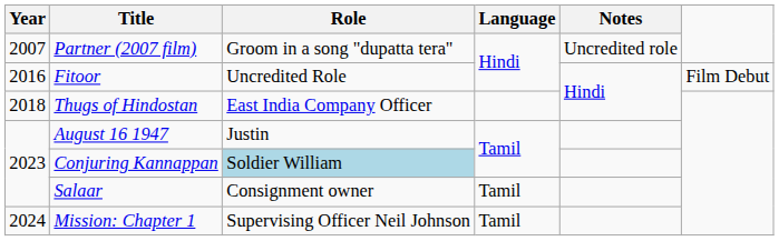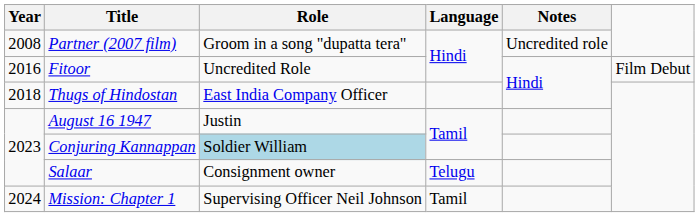 <table class="wikitable">
 <tr>
 <th>Year</th>
 <th>Title</th>
 <th>Role</th>
 <th>Language</th>
 <th>Notes</th>
 </tr>
 <tr>
-<td>2007</td>
+<td>2008</td>
 <td><em><a href='#'>Partner (2007 film)</a></em></td>
 <td>Groom in a song "dupatta tera"</td>
 <td rowspan="2"><a href='#'>Hindi</a></td>
 <td>Uncredited role</td>
 </tr>
 <tr>
 <td>2016</td>
 <td><em><a href='#'>Fitoor</a></em></td>
 <td>Uncredited Role</td>
 <td rowspan="2"><a href='#'>Hindi</a></td>
 <td>Film Debut</td>
 </tr>
 <tr>
 <td>2018</td>
 <td><em><a href='#'>Thugs of Hindostan</a></em></td>
 <td><a href='#'>East India Company</a> Officer</td>
 <td></td>
 </tr>
 <tr>
 <td rowspan="3">2023</td>
 <td><em><a href='#'>August 16 1947</a></em></td>
 <td>Justin</td>
 <td rowspan="2"><a href='#'>Tamil</a></td>
 <td></td>
 </tr>
 <tr>
 <td><em><a href='#'>Conjuring Kannappan</a></em></td>
 <td style="background: lightblue;">Soldier William</td>
 <td></td>
 </tr>
 <tr>
 <td><em><a href='#'>Salaar</a></em></td>
 <td>Consignment owner</td>
-<td>Tamil</td>
+<td><a href='#'>Telugu</a></td>
 <td></td>
 </tr>
 <tr>
 <td>2024</td>
 <td><em><a href='#'>Mission: Chapter 1</a></em></td>
 <td>Supervising Officer Neil Johnson</td>
 <td>Tamil</td>
 <td></td>
 </tr>
 </table>
